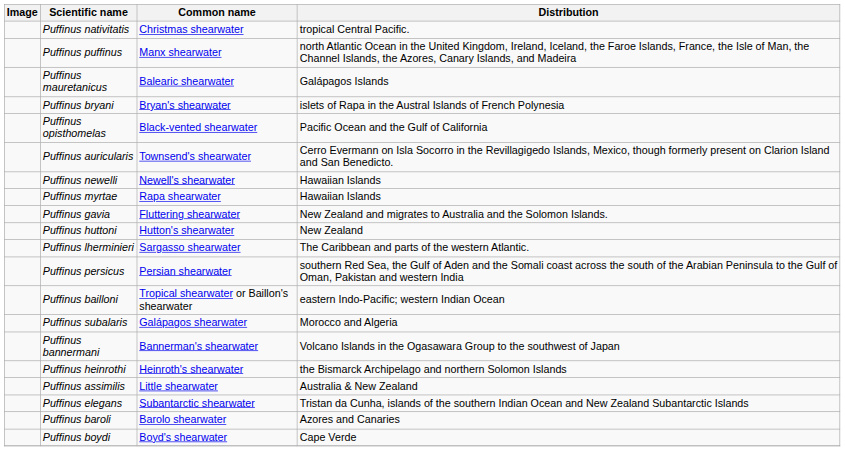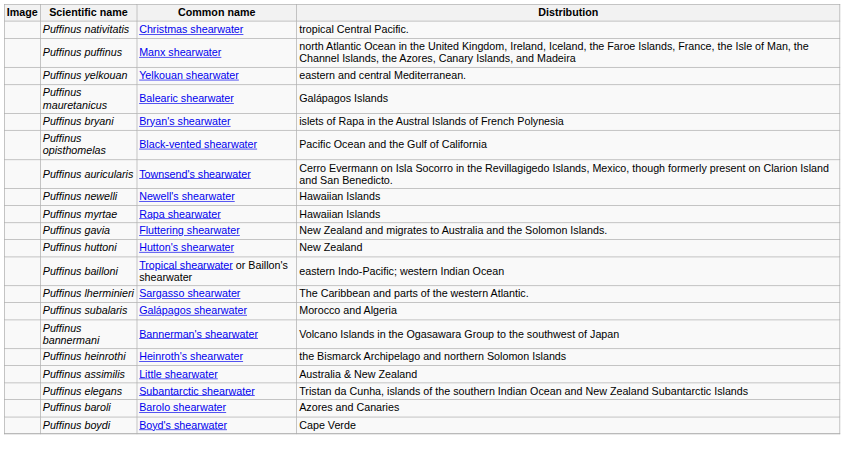 <table class="wikitable">
 <tr>
 <th>Image</th>
 <th>Scientific name</th>
 <th>Common name</th>
 <th>Distribution</th>
 </tr>
 <tr>
 <td></td>
 <td><em>Puffinus nativitatis</em></td>
 <td><a href='#'>Christmas shearwater</a></td>
 <td>tropical Central Pacific.</td>
 </tr>
 <tr>
 <td></td>
 <td><em>Puffinus puffinus</em></td>
 <td><a href='#'>Manx shearwater</a></td>
 <td>north Atlantic Ocean in the United Kingdom, Ireland, Iceland, the Faroe Islands, France, the Isle of Man, the Channel Islands, the Azores, Canary Islands, and Madeira</td>
+</tr>
+<tr>
+<td></td>
+<td><em>Puffinus yelkouan</em></td>
+<td><a href='#'>Yelkouan shearwater</a></td>
+<td>eastern and central Mediterranean.</td>
 </tr>
 <tr>
 <td></td>
 <td><em>Puffinus mauretanicus</em></td>
 <td><a href='#'>Balearic shearwater</a></td>
 <td>Galápagos Islands</td>
 </tr>
 <tr>
 <td></td>
 <td><em>Puffinus bryani</em></td>
 <td><a href='#'>Bryan's shearwater</a></td>
 <td>islets of Rapa in the Austral Islands of French Polynesia</td>
 </tr>
 <tr>
 <td></td>
 <td><em>Puffinus opisthomelas</em></td>
 <td><a href='#'>Black-vented shearwater</a></td>
 <td>Pacific Ocean and the Gulf of California</td>
 </tr>
 <tr>
 <td></td>
 <td><em>Puffinus auricularis</em></td>
 <td><a href='#'>Townsend's shearwater</a></td>
 <td>Cerro Evermann on Isla Socorro in the Revillagigedo Islands, Mexico, though formerly present on Clarion Island and San Benedicto.</td>
 </tr>
 <tr>
 <td></td>
 <td><em>Puffinus  newelli</em></td>
 <td><a href='#'>Newell's shearwater</a></td>
 <td>Hawaiian Islands</td>
 </tr>
 <tr>
 <td></td>
 <td><em>Puffinus myrtae</em></td>
 <td><a href='#'>Rapa shearwater</a></td>
 <td>Hawaiian Islands</td>
 </tr>
 <tr>
 <td></td>
 <td><em>Puffinus gavia</em></td>
 <td><a href='#'>Fluttering shearwater</a></td>
 <td>New Zealand and migrates to Australia and the Solomon Islands.</td>
 </tr>
 <tr>
 <td></td>
 <td><em>Puffinus huttoni</em></td>
 <td><a href='#'>Hutton's shearwater</a></td>
 <td>New Zealand</td>
 </tr>
 <tr>
 <td></td>
+<td><em>Puffinus bailloni</em></td>
+<td><a href='#'>Tropical shearwater</a> or Baillon's shearwater</td>
+<td>eastern Indo-Pacific; western Indian Ocean</td>
+</tr>
+<tr>
+<td></td>
 <td><em>Puffinus lherminieri</em></td>
 <td><a href='#'>Sargasso shearwater</a></td>
 <td>The Caribbean and parts of the western Atlantic.</td>
-</tr>
-<tr>
-<td></td>
-<td><em>Puffinus persicus</em></td>
-<td><a href='#'>Persian shearwater</a></td>
-<td>southern Red Sea, the Gulf of Aden and the Somali coast across the south of the Arabian Peninsula to the Gulf of Oman, Pakistan and western India</td>
-</tr>
-<tr>
-<td></td>
-<td><em>Puffinus bailloni</em></td>
-<td><a href='#'>Tropical shearwater</a> or Baillon's shearwater</td>
-<td>eastern Indo-Pacific; western Indian Ocean</td>
 </tr>
 <tr>
 <td></td>
 <td><em>Puffinus subalaris</em></td>
 <td><a href='#'>Galápagos shearwater</a></td>
 <td>Morocco and Algeria</td>
 </tr>
 <tr>
 <td></td>
 <td><em>Puffinus bannermani</em></td>
 <td><a href='#'>Bannerman's shearwater</a></td>
 <td>Volcano Islands in the Ogasawara Group to the southwest of Japan</td>
 </tr>
 <tr>
 <td></td>
 <td><em>Puffinus heinrothi</em></td>
 <td><a href='#'>Heinroth's shearwater</a></td>
 <td>the Bismarck Archipelago and northern Solomon Islands</td>
 </tr>
 <tr>
 <td></td>
 <td><em>Puffinus assimilis</em></td>
 <td><a href='#'>Little shearwater</a></td>
 <td>Australia & New Zealand</td>
 </tr>
 <tr>
 <td></td>
 <td><em>Puffinus elegans</em></td>
 <td><a href='#'>Subantarctic shearwater</a></td>
 <td>Tristan da Cunha, islands of the southern Indian Ocean and New Zealand Subantarctic Islands</td>
 </tr>
 <tr>
 <td></td>
 <td><em>Puffinus baroli</em></td>
 <td><a href='#'>Barolo shearwater</a></td>
 <td>Azores and Canaries</td>
 </tr>
 <tr>
 <td></td>
 <td><em>Puffinus boydi</em></td>
 <td><a href='#'>Boyd's shearwater</a></td>
 <td>Cape Verde</td>
 </tr>
 <tr>
 </tr>
 </table>
